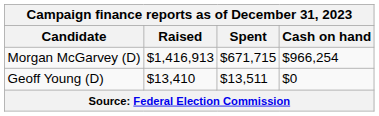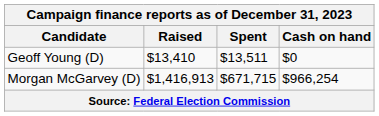 <table class="wikitable sortable">
 <tr>
 <th colspan=4>Campaign finance reports as of December 31, 2023</th>
 </tr>
 <tr style="text-align:center;">
 <th>Candidate</th>
 <th>Raised</th>
 <th>Spent</th>
 <th>Cash on hand</th>
 </tr>
 <tr>
+<td>Geoff Young (D)</td>
+<td>$13,410</td>
+<td>$13,511</td>
+<td>$0</td>
+</tr>
+<tr>
 <td>Morgan McGarvey (D)</td>
 <td>$1,416,913</td>
 <td>$671,715</td>
 <td>$966,254</td>
 </tr>
 <tr>
-<td>Geoff Young (D)</td>
-<td>$13,410</td>
-<td>$13,511</td>
-<td>$0</td>
-</tr>
-<tr>
 <th colspan="4"><small>Source: <a href='#'>Federal Election Commission</a></small></th>
 </tr>
 </table>
